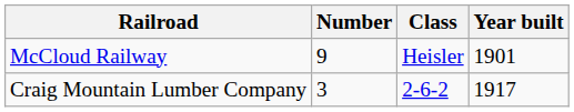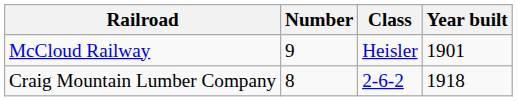 <table class="wikitable">
 <tr>
 <th>Railroad</th>
 <th>Number</th>
 <th>Class</th>
 <th>Year built</th>
 </tr>
 <tr>
 <td><a href='#'>McCloud Railway</a></td>
 <td>9</td>
 <td><a href='#'>Heisler</a></td>
 <td>1901</td>
 </tr>
 <tr>
 <td>Craig Mountain Lumber Company</td>
-<td>3</td>
+<td>8</td>
 <td><a href='#'>2-6-2</a></td>
-<td>1917</td>
+<td>1918</td>
 </tr>
 </table>
